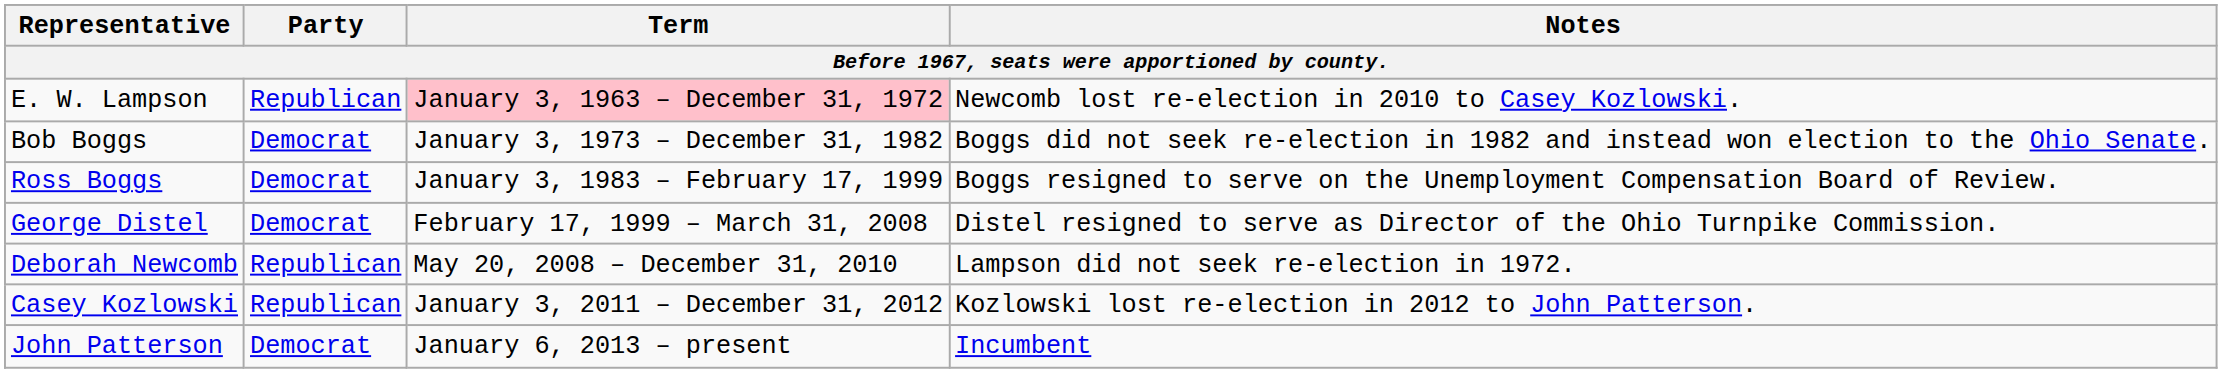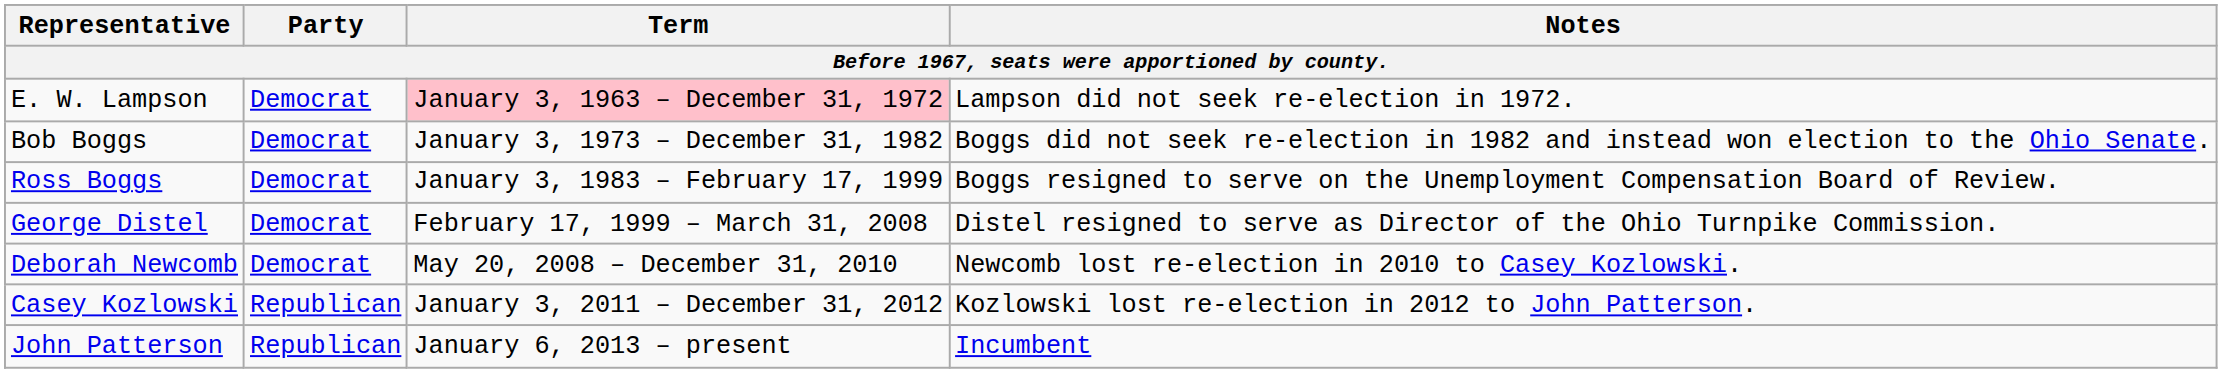 <table class=wikitable>
 <tr valign=bottom>
 <th>Representative</th>
 <th>Party</th>
 <th>Term</th>
 <th>Notes</th>
 </tr>
 <tr>
 <th colspan=5 style="font-size: 80%;"><em>Before 1967, seats were apportioned by county.</em></th>
 </tr>
 <tr>
 <td>E. W. Lampson</td>
-<td><a href='#'>Republican</a></td>
+<td><a href='#'>Democrat</a></td>
 <td style="background: pink;">January 3, 1963 – December 31, 1972</td>
-<td>Newcomb lost re-election in 2010 to <a href='#'>Casey Kozlowski</a>.</td>
+<td>Lampson did not seek re-election in 1972.</td>
 </tr>
 <tr>
 <td>Bob Boggs</td>
 <td><a href='#'>Democrat</a></td>
 <td>January 3, 1973 – December 31, 1982</td>
 <td>Boggs did not seek re-election in 1982 and instead won election to the <a href='#'>Ohio Senate</a>.</td>
 </tr>
 <tr>
 <td><a href='#'>Ross Boggs</a></td>
 <td><a href='#'>Democrat</a></td>
 <td>January 3, 1983 – February 17, 1999</td>
 <td>Boggs resigned to serve on the Unemployment Compensation Board of Review.</td>
 </tr>
 <tr>
 <td><a href='#'>George Distel</a></td>
 <td><a href='#'>Democrat</a></td>
 <td>February 17, 1999 – March 31, 2008</td>
 <td>Distel resigned to serve as Director of the Ohio Turnpike Commission.</td>
 </tr>
 <tr>
 <td><a href='#'>Deborah Newcomb</a></td>
-<td><a href='#'>Republican</a></td>
+<td><a href='#'>Democrat</a></td>
 <td>May 20, 2008 – December 31, 2010</td>
-<td>Lampson did not seek re-election in 1972.</td>
+<td>Newcomb lost re-election in 2010 to <a href='#'>Casey Kozlowski</a>.</td>
 </tr>
 <tr>
 <td><a href='#'>Casey Kozlowski</a></td>
 <td><a href='#'>Republican</a></td>
 <td>January 3, 2011 – December 31, 2012</td>
 <td>Kozlowski lost re-election in 2012 to <a href='#'>John Patterson</a>.</td>
 </tr>
 <tr>
 <td><a href='#'>John Patterson</a></td>
-<td><a href='#'>Democrat</a></td>
+<td><a href='#'>Republican</a></td>
 <td>January 6, 2013 – present</td>
 <td><a href='#'>Incumbent</a></td>
 </tr>
 </table>
